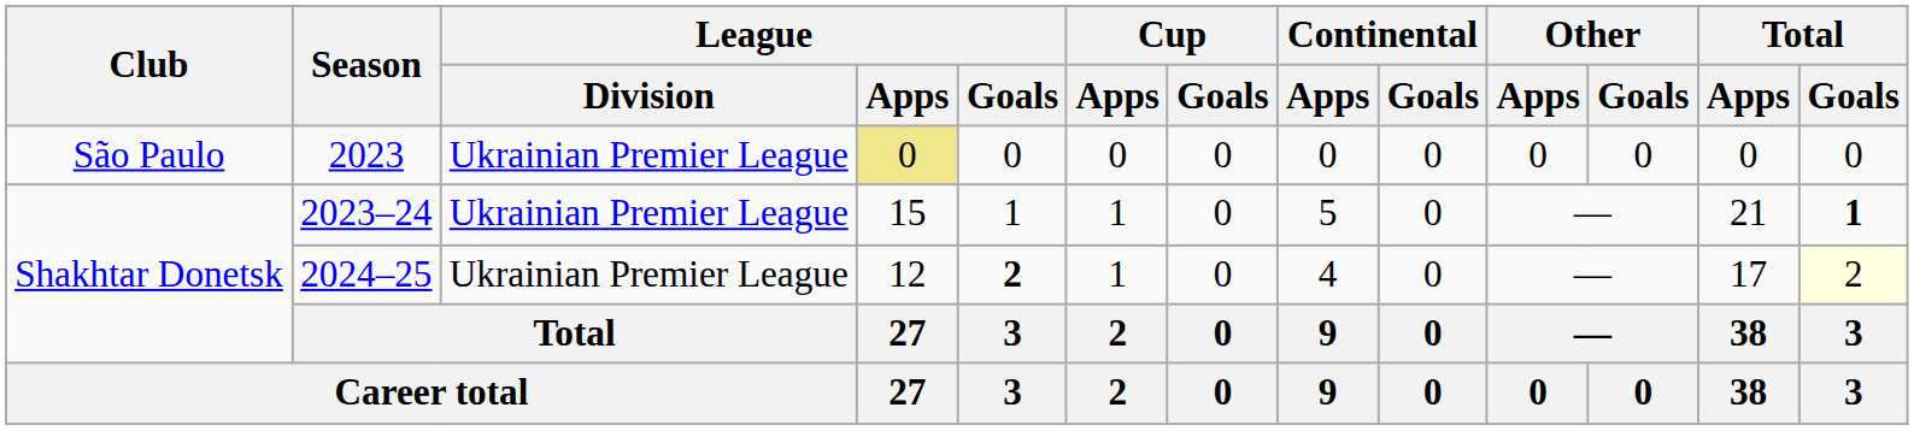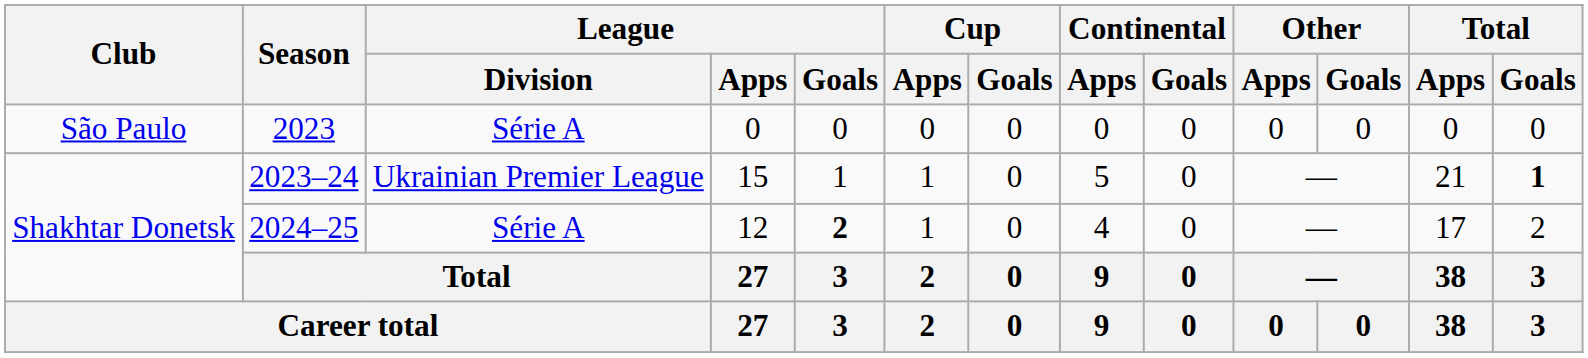 <table class="wikitable" style="text-align: center;">
 <tr>
 <th rowspan="2">Club</th>
 <th rowspan="2">Season</th>
 <th colspan="3">League</th>
 <th colspan="2">Cup</th>
 <th colspan="2">Continental</th>
 <th colspan="2">Other</th>
 <th colspan="2">Total</th>
 </tr>
 <tr>
 <th>Division</th>
 <th>Apps</th>
 <th>Goals</th>
 <th>Apps</th>
 <th>Goals</th>
 <th>Apps</th>
 <th>Goals</th>
 <th>Apps</th>
 <th>Goals</th>
 <th>Apps</th>
 <th>Goals</th>
 </tr>
 <tr>
 <td><a href='#'>São Paulo</a></td>
 <td><a href='#'>2023</a></td>
-<td><a href='#'>Ukrainian Premier League</a></td>
-<td style="background: khaki;">0</td>
+<td><a href='#'>Série A</a></td>
+<td>0</td>
 <td>0</td>
 <td>0</td>
 <td>0</td>
 <td>0</td>
 <td>0</td>
 <td>0</td>
 <td>0</td>
 <td>0</td>
 <td>0</td>
 </tr>
 <tr>
 <td rowspan="3"><a href='#'>Shakhtar Donetsk</a></td>
 <td><a href='#'>2023–24</a></td>
 <td><a href='#'>Ukrainian Premier League</a></td>
 <td>15</td>
 <td>1</td>
 <td>1</td>
 <td>0</td>
 <td>5</td>
 <td>0</td>
 <td colspan="2">—</td>
 <td>21</td>
 <td><strong>1</strong></td>
 </tr>
 <tr>
 <td><a href='#'>2024–25</a></td>
-<td>Ukrainian Premier League</td>
+<td><a href='#'>Série A</a></td>
 <td>12</td>
 <td><strong>2</strong></td>
 <td>1</td>
 <td>0</td>
 <td>4</td>
 <td>0</td>
 <td colspan="2">—</td>
 <td>17</td>
-<td style="background: lightyellow;">2</td>
+<td>2</td>
 </tr>
 <tr>
 <th colspan="2">Total</th>
 <th>27</th>
 <th>3</th>
 <th>2</th>
 <th>0</th>
 <th>9</th>
 <th>0</th>
 <th colspan="2">—</th>
 <th>38</th>
 <th>3</th>
 </tr>
 <tr>
 <th colspan="3">Career total</th>
 <th>27</th>
 <th>3</th>
 <th>2</th>
 <th>0</th>
 <th>9</th>
 <th>0</th>
 <th>0</th>
 <th>0</th>
 <th>38</th>
 <th>3</th>
 </tr>
 </table>
